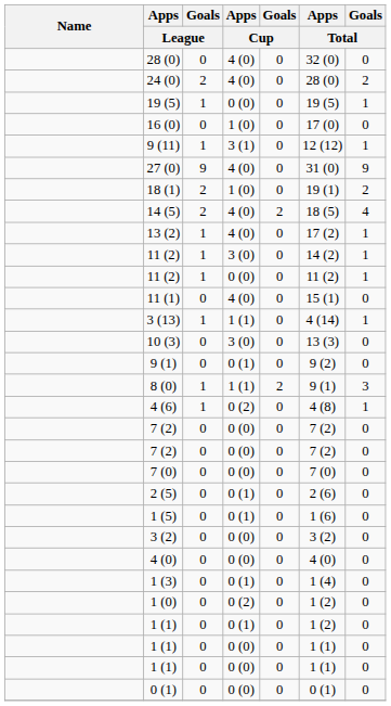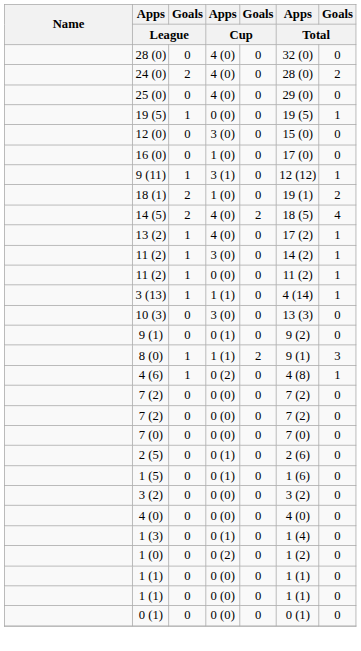 <table class="wikitable sortable" style="text-align:center">
 <tr>
 <th rowspan="2" width="155">Name</th>
 <th>Apps</th>
 <th>Goals</th>
 <th>Apps</th>
 <th>Goals</th>
 <th>Apps</th>
 <th>Goals</th>
 </tr>
 <tr class="unsortable">
 <th colspan="2" width="55">League</th>
 <th colspan="2" width="55">Cup</th>
 <th colspan="2" width="55">Total</th>
 </tr>
 <tr>
 <td align="left"> </td>
 <td>28 (0)</td>
 <td>0</td>
 <td>4 (0)</td>
 <td>0</td>
 <td>32 (0)</td>
 <td>0</td>
 </tr>
 <tr>
 <td align="left"> </td>
 <td>24 (0)</td>
 <td>2</td>
 <td>4 (0)</td>
 <td>0</td>
 <td>28 (0)</td>
 <td>2</td>
 </tr>
 <tr>
 <td align="left"> </td>
+<td>25 (0)</td>
+<td>0</td>
+<td>4 (0)</td>
+<td>0</td>
+<td>29 (0)</td>
+<td>0</td>
+</tr>
+<tr>
+<td align="left"> </td>
 <td>19 (5)</td>
 <td>1</td>
 <td>0 (0)</td>
 <td>0</td>
 <td>19 (5)</td>
 <td>1</td>
+</tr>
+<tr>
+<td align="left"> </td>
+<td>12 (0)</td>
+<td>0</td>
+<td>3 (0)</td>
+<td>0</td>
+<td>15 (0)</td>
+<td>0</td>
 </tr>
 <tr>
 <td align="left"> </td>
 <td>16 (0)</td>
 <td>0</td>
 <td>1 (0)</td>
 <td>0</td>
 <td>17 (0)</td>
 <td>0</td>
 </tr>
 <tr>
 <td align="left"> </td>
 <td>9 (11)</td>
 <td>1</td>
 <td>3 (1)</td>
 <td>0</td>
 <td>12 (12)</td>
 <td>1</td>
-</tr>
-<tr>
-<td align="left"> </td>
-<td>27 (0)</td>
-<td>9</td>
-<td>4 (0)</td>
-<td>0</td>
-<td>31 (0)</td>
-<td>9</td>
 </tr>
 <tr>
 <td align="left"> </td>
 <td>18 (1)</td>
 <td>2</td>
 <td>1 (0)</td>
 <td>0</td>
 <td>19 (1)</td>
 <td>2</td>
 </tr>
 <tr>
 <td align="left"> </td>
 <td>14 (5)</td>
 <td>2</td>
 <td>4 (0)</td>
 <td>2</td>
 <td>18 (5)</td>
 <td>4</td>
 </tr>
 <tr>
 <td align="left"> </td>
 <td>13 (2)</td>
 <td>1</td>
 <td>4 (0)</td>
 <td>0</td>
 <td>17 (2)</td>
 <td>1</td>
 </tr>
 <tr>
 <td align="left"> </td>
 <td>11 (2)</td>
 <td>1</td>
 <td>3 (0)</td>
 <td>0</td>
 <td>14 (2)</td>
 <td>1</td>
 </tr>
 <tr>
 <td align="left"> </td>
 <td>11 (2)</td>
 <td>1</td>
 <td>0 (0)</td>
 <td>0</td>
 <td>11 (2)</td>
 <td>1</td>
-</tr>
-<tr>
-<td align="left"> </td>
-<td>11 (1)</td>
-<td>0</td>
-<td>4 (0)</td>
-<td>0</td>
-<td>15 (1)</td>
-<td>0</td>
 </tr>
 <tr>
 <td align="left"> </td>
 <td>3 (13)</td>
 <td>1</td>
 <td>1 (1)</td>
 <td>0</td>
 <td>4 (14)</td>
 <td>1</td>
 </tr>
 <tr>
 <td align="left"> </td>
 <td>10 (3)</td>
 <td>0</td>
 <td>3 (0)</td>
 <td>0</td>
 <td>13 (3)</td>
 <td>0</td>
 </tr>
 <tr>
 <td align="left"> </td>
 <td>9 (1)</td>
 <td>0</td>
 <td>0 (1)</td>
 <td>0</td>
 <td>9 (2)</td>
 <td>0</td>
 </tr>
 <tr>
 <td align="left"> </td>
 <td>8 (0)</td>
 <td>1</td>
 <td>1 (1)</td>
 <td>2</td>
 <td>9 (1)</td>
 <td>3</td>
 </tr>
 <tr>
 <td align="left"> </td>
 <td>4 (6)</td>
 <td>1</td>
 <td>0 (2)</td>
 <td>0</td>
 <td>4 (8)</td>
 <td>1</td>
 </tr>
 <tr>
 <td align="left"> </td>
 <td>7 (2)</td>
 <td>0</td>
 <td>0 (0)</td>
 <td>0</td>
 <td>7 (2)</td>
 <td>0</td>
 </tr>
 <tr>
 <td align="left"> </td>
 <td>7 (2)</td>
 <td>0</td>
 <td>0 (0)</td>
 <td>0</td>
 <td>7 (2)</td>
 <td>0</td>
 </tr>
 <tr>
 <td align="left"> </td>
 <td>7 (0)</td>
 <td>0</td>
 <td>0 (0)</td>
 <td>0</td>
 <td>7 (0)</td>
 <td>0</td>
 </tr>
 <tr>
 <td align="left"> </td>
 <td>2 (5)</td>
 <td>0</td>
 <td>0 (1)</td>
 <td>0</td>
 <td>2 (6)</td>
 <td>0</td>
 </tr>
 <tr>
 <td align="left"> </td>
 <td>1 (5)</td>
 <td>0</td>
 <td>0 (1)</td>
 <td>0</td>
 <td>1 (6)</td>
 <td>0</td>
 </tr>
 <tr>
 <td align="left"> </td>
 <td>3 (2)</td>
 <td>0</td>
 <td>0 (0)</td>
 <td>0</td>
 <td>3 (2)</td>
 <td>0</td>
 </tr>
 <tr>
 <td align="left"> </td>
 <td>4 (0)</td>
 <td>0</td>
 <td>0 (0)</td>
 <td>0</td>
 <td>4 (0)</td>
 <td>0</td>
 </tr>
 <tr>
 <td align="left"> </td>
 <td>1 (3)</td>
 <td>0</td>
 <td>0 (1)</td>
 <td>0</td>
 <td>1 (4)</td>
 <td>0</td>
 </tr>
 <tr>
 <td align="left"> </td>
 <td>1 (0)</td>
 <td>0</td>
 <td>0 (2)</td>
 <td>0</td>
 <td>1 (2)</td>
 <td>0</td>
 </tr>
 <tr>
 <td align="left"> </td>
 <td>1 (1)</td>
 <td>0</td>
-<td>0 (1)</td>
-<td>0</td>
-<td>1 (2)</td>
-<td>0</td>
-</tr>
-<tr>
-<td align="left"> </td>
-<td>1 (1)</td>
-<td>0</td>
 <td>0 (0)</td>
 <td>0</td>
 <td>1 (1)</td>
 <td>0</td>
 </tr>
 <tr>
 <td align="left"> </td>
 <td>1 (1)</td>
 <td>0</td>
 <td>0 (0)</td>
 <td>0</td>
 <td>1 (1)</td>
 <td>0</td>
 </tr>
 <tr>
 <td align="left"> </td>
 <td>0 (1)</td>
 <td>0</td>
 <td>0 (0)</td>
 <td>0</td>
 <td>0 (1)</td>
 <td>0</td>
 </tr>
 <tr>
 </tr>
 </table>
